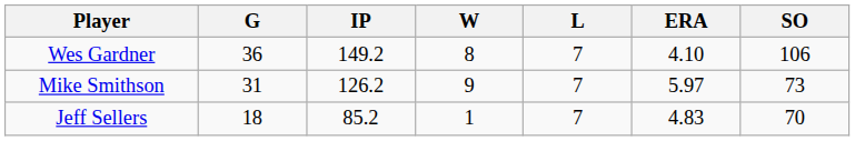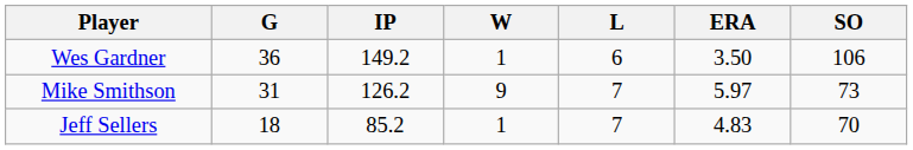 <table class="wikitable sortable">
 <tr>
 <th bgcolor="#DDDDFF" width="16%">Player</th>
 <th bgcolor="#DDDDFF" width="9%">G</th>
 <th bgcolor="#DDDDFF" width="9%">IP</th>
 <th bgcolor="#DDDDFF" width="9%">W</th>
 <th bgcolor="#DDDDFF" width="9%">L</th>
 <th bgcolor="#DDDDFF" width="9%">ERA</th>
 <th bgcolor="#DDDDFF" width="9%">SO</th>
 </tr>
 <tr align="center">
 <td><a href='#'>Wes Gardner</a></td>
 <td>36</td>
 <td>149.2</td>
-<td>8</td>
-<td>7</td>
-<td>4.10</td>
+<td>1</td>
+<td>6</td>
+<td>3.50</td>
 <td>106</td>
 </tr>
 <tr align="center">
 <td><a href='#'>Mike Smithson</a></td>
 <td>31</td>
 <td>126.2</td>
 <td>9</td>
 <td>7</td>
 <td>5.97</td>
 <td>73</td>
 </tr>
 <tr align="center">
 <td><a href='#'>Jeff Sellers</a></td>
 <td>18</td>
 <td>85.2</td>
 <td>1</td>
 <td>7</td>
 <td>4.83</td>
 <td>70</td>
 </tr>
 </table>
